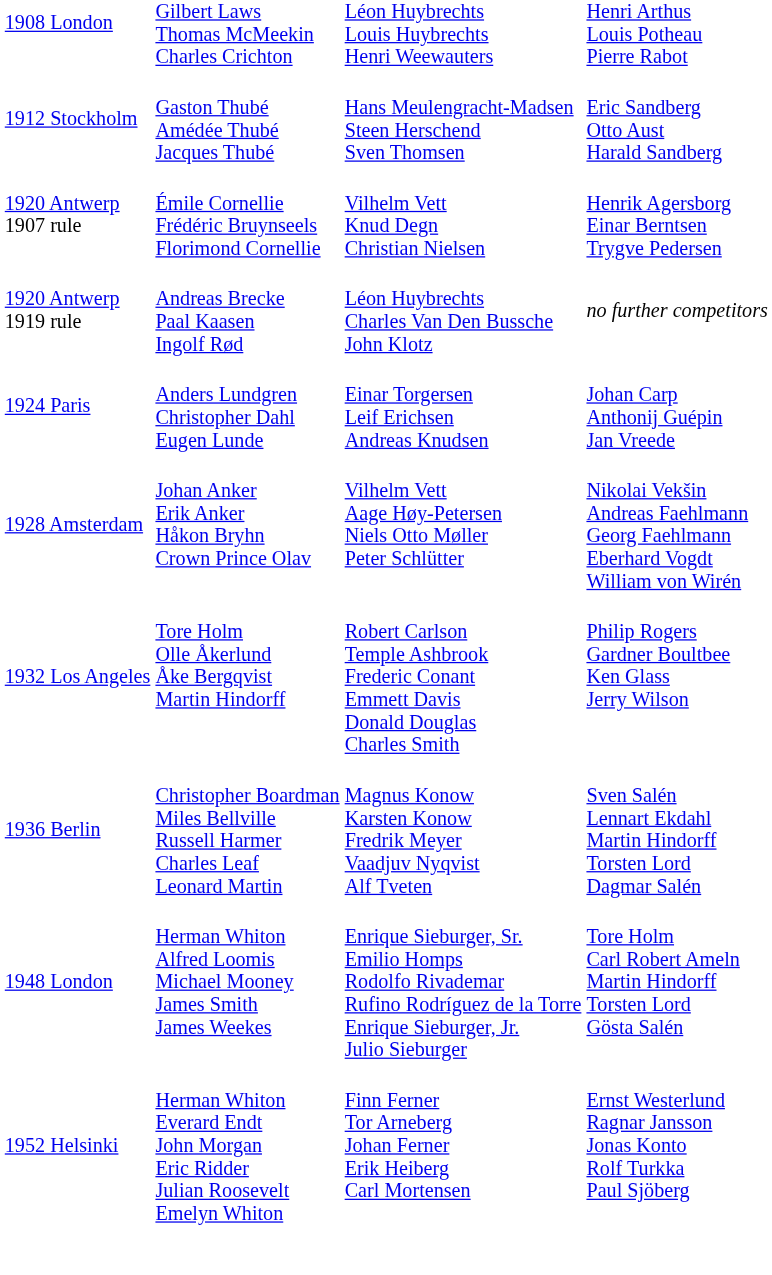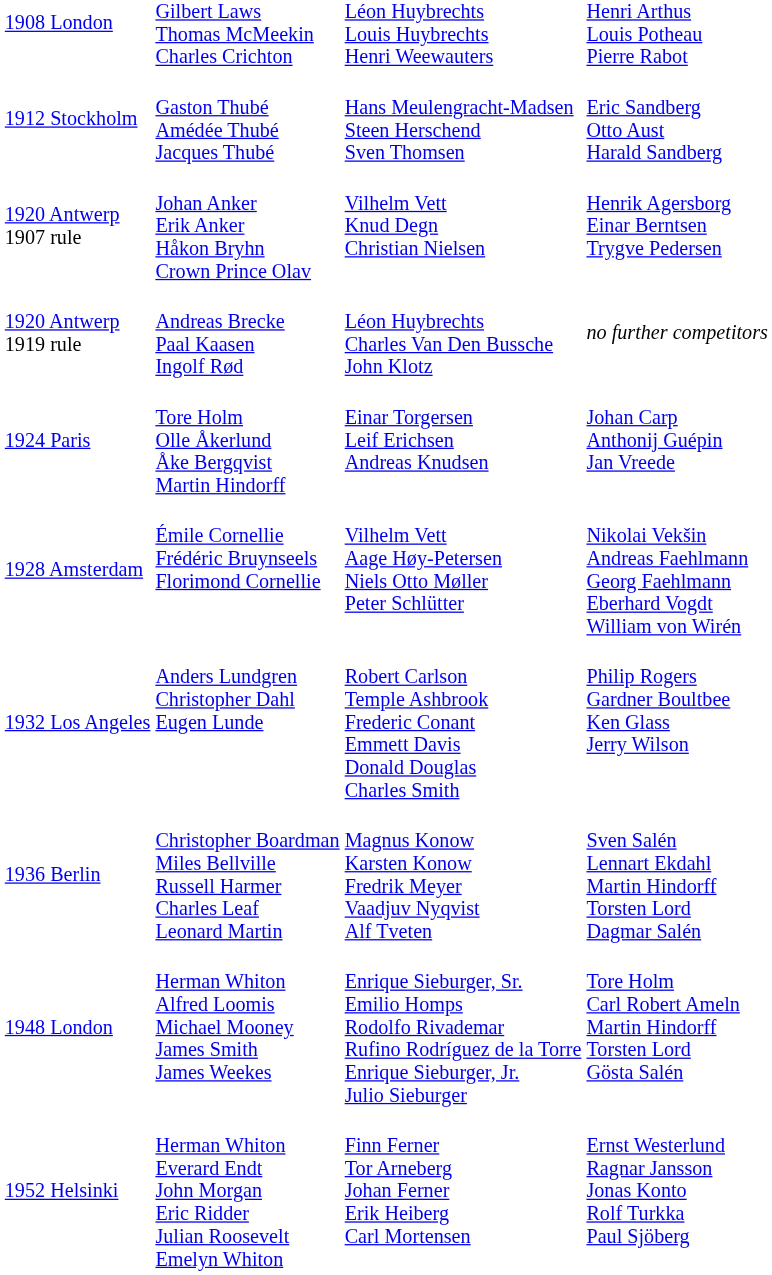 <table>
 <tr>
 <td><a href='#'>1908 London</a><br></td>
 <td valign=top><br><a href='#'>Gilbert Laws</a><br><a href='#'>Thomas McMeekin</a><br><a href='#'>Charles Crichton</a></td>
 <td valign=top><br><a href='#'>Léon Huybrechts</a><br><a href='#'>Louis Huybrechts</a><br><a href='#'>Henri Weewauters</a></td>
 <td valign=top><br><a href='#'>Henri Arthus</a><br><a href='#'>Louis Potheau</a><br><a href='#'>Pierre Rabot</a></td>
 </tr>
 <tr>
 <td><a href='#'>1912 Stockholm</a><br></td>
 <td valign=top><br><a href='#'>Gaston Thubé</a><br><a href='#'>Amédée Thubé</a><br><a href='#'>Jacques Thubé</a></td>
 <td valign=top><br><a href='#'>Hans Meulengracht-Madsen</a><br><a href='#'>Steen Herschend</a><br><a href='#'>Sven Thomsen</a></td>
 <td valign=top><br><a href='#'>Eric Sandberg</a><br><a href='#'>Otto Aust</a><br><a href='#'>Harald Sandberg</a></td>
 </tr>
 <tr>
 <td><a href='#'>1920 Antwerp</a><br>1907 rule<br></td>
-<td valign=top><br><a href='#'>Émile Cornellie</a><br><a href='#'>Frédéric Bruynseels</a><br><a href='#'>Florimond Cornellie</a></td>
+<td valign=top><br><a href='#'>Johan Anker</a><br><a href='#'>Erik Anker</a><br><a href='#'>Håkon Bryhn</a><br><a href='#'>Crown Prince Olav</a></td>
 <td valign=top><br><a href='#'>Vilhelm Vett</a><br><a href='#'>Knud Degn</a><br><a href='#'>Christian Nielsen</a></td>
 <td valign=top><br><a href='#'>Henrik Agersborg</a><br><a href='#'>Einar Berntsen</a><br><a href='#'>Trygve Pedersen</a></td>
 </tr>
 <tr>
 <td><a href='#'>1920 Antwerp</a><br>1919 rule<br></td>
 <td valign=top><br><a href='#'>Andreas Brecke</a><br><a href='#'>Paal Kaasen</a><br><a href='#'>Ingolf Rød</a></td>
 <td valign=top><br><a href='#'>Léon Huybrechts</a><br><a href='#'>Charles Van Den Bussche</a><br><a href='#'>John Klotz</a></td>
 <td><em>no further competitors</em></td>
 </tr>
 <tr>
 <td><a href='#'>1924 Paris</a><br></td>
-<td valign=top><br><a href='#'>Anders Lundgren</a><br><a href='#'>Christopher Dahl</a><br><a href='#'>Eugen Lunde</a></td>
+<td valign=top><br><a href='#'>Tore Holm</a><br><a href='#'>Olle Åkerlund</a><br><a href='#'>Åke Bergqvist</a><br><a href='#'>Martin Hindorff</a></td>
 <td valign=top><br><a href='#'>Einar Torgersen</a><br><a href='#'>Leif Erichsen</a><br><a href='#'>Andreas Knudsen</a></td>
 <td valign=top><br><a href='#'>Johan Carp</a><br><a href='#'>Anthonij Guépin</a><br><a href='#'>Jan Vreede</a></td>
 </tr>
 <tr>
 <td><a href='#'>1928 Amsterdam</a><br></td>
-<td valign=top><br><a href='#'>Johan Anker</a><br><a href='#'>Erik Anker</a><br><a href='#'>Håkon Bryhn</a><br><a href='#'>Crown Prince Olav</a></td>
+<td valign=top><br><a href='#'>Émile Cornellie</a><br><a href='#'>Frédéric Bruynseels</a><br><a href='#'>Florimond Cornellie</a></td>
 <td valign=top><br><a href='#'>Vilhelm Vett</a><br><a href='#'>Aage Høy-Petersen</a><br><a href='#'>Niels Otto Møller</a><br><a href='#'>Peter Schlütter</a></td>
 <td valign=top><br><a href='#'>Nikolai Vekšin</a><br><a href='#'>Andreas Faehlmann</a><br><a href='#'>Georg Faehlmann</a><br><a href='#'>Eberhard Vogdt</a><br><a href='#'>William von Wirén</a></td>
 </tr>
 <tr>
 <td><a href='#'>1932 Los Angeles</a><br></td>
-<td valign=top><br><a href='#'>Tore Holm</a><br><a href='#'>Olle Åkerlund</a><br><a href='#'>Åke Bergqvist</a><br><a href='#'>Martin Hindorff</a></td>
+<td valign=top><br><a href='#'>Anders Lundgren</a><br><a href='#'>Christopher Dahl</a><br><a href='#'>Eugen Lunde</a></td>
 <td valign=top><br><a href='#'>Robert Carlson</a><br><a href='#'>Temple Ashbrook</a><br><a href='#'>Frederic Conant</a><br><a href='#'>Emmett Davis</a><br><a href='#'>Donald Douglas</a><br><a href='#'>Charles Smith</a></td>
 <td valign=top><br><a href='#'>Philip Rogers</a><br><a href='#'>Gardner Boultbee</a><br><a href='#'>Ken Glass</a><br><a href='#'>Jerry Wilson</a></td>
 </tr>
 <tr>
 <td><a href='#'>1936 Berlin</a><br></td>
 <td valign=top><br><a href='#'>Christopher Boardman</a><br><a href='#'>Miles Bellville</a><br><a href='#'>Russell Harmer</a><br><a href='#'>Charles Leaf</a><br><a href='#'>Leonard Martin</a></td>
 <td valign=top><br><a href='#'>Magnus Konow</a><br><a href='#'>Karsten Konow</a><br><a href='#'>Fredrik Meyer</a><br><a href='#'>Vaadjuv Nyqvist</a><br><a href='#'>Alf Tveten</a></td>
 <td valign=top><br><a href='#'>Sven Salén</a><br><a href='#'>Lennart Ekdahl</a><br><a href='#'>Martin Hindorff</a><br><a href='#'>Torsten Lord</a><br><a href='#'>Dagmar Salén</a></td>
 </tr>
 <tr>
 <td><a href='#'>1948 London</a><br></td>
 <td valign=top><br><a href='#'>Herman Whiton</a><br><a href='#'>Alfred Loomis</a><br><a href='#'>Michael Mooney</a><br><a href='#'>James Smith</a><br><a href='#'>James Weekes</a></td>
 <td valign=top><br><a href='#'>Enrique Sieburger, Sr.</a><br><a href='#'>Emilio Homps</a><br><a href='#'>Rodolfo Rivademar</a><br><a href='#'>Rufino Rodríguez de la Torre</a><br><a href='#'>Enrique Sieburger, Jr.</a><br><a href='#'>Julio Sieburger</a></td>
 <td valign=top><br><a href='#'>Tore Holm</a><br><a href='#'>Carl Robert Ameln</a><br><a href='#'>Martin Hindorff</a><br><a href='#'>Torsten Lord</a><br><a href='#'>Gösta Salén</a></td>
 </tr>
 <tr>
 <td><a href='#'>1952 Helsinki</a><br></td>
 <td valign=top><br><a href='#'>Herman Whiton</a><br><a href='#'>Everard Endt</a><br><a href='#'>John Morgan</a><br><a href='#'>Eric Ridder</a><br><a href='#'>Julian Roosevelt</a><br><a href='#'>Emelyn Whiton</a></td>
 <td valign=top><br><a href='#'>Finn Ferner</a><br><a href='#'>Tor Arneberg</a><br><a href='#'>Johan Ferner</a><br><a href='#'>Erik Heiberg</a><br><a href='#'>Carl Mortensen</a></td>
 <td valign=top><br><a href='#'>Ernst Westerlund</a><br><a href='#'>Ragnar Jansson</a><br><a href='#'>Jonas Konto</a><br><a href='#'>Rolf Turkka</a><br><a href='#'>Paul Sjöberg</a></td>
 </tr>
 </table>
